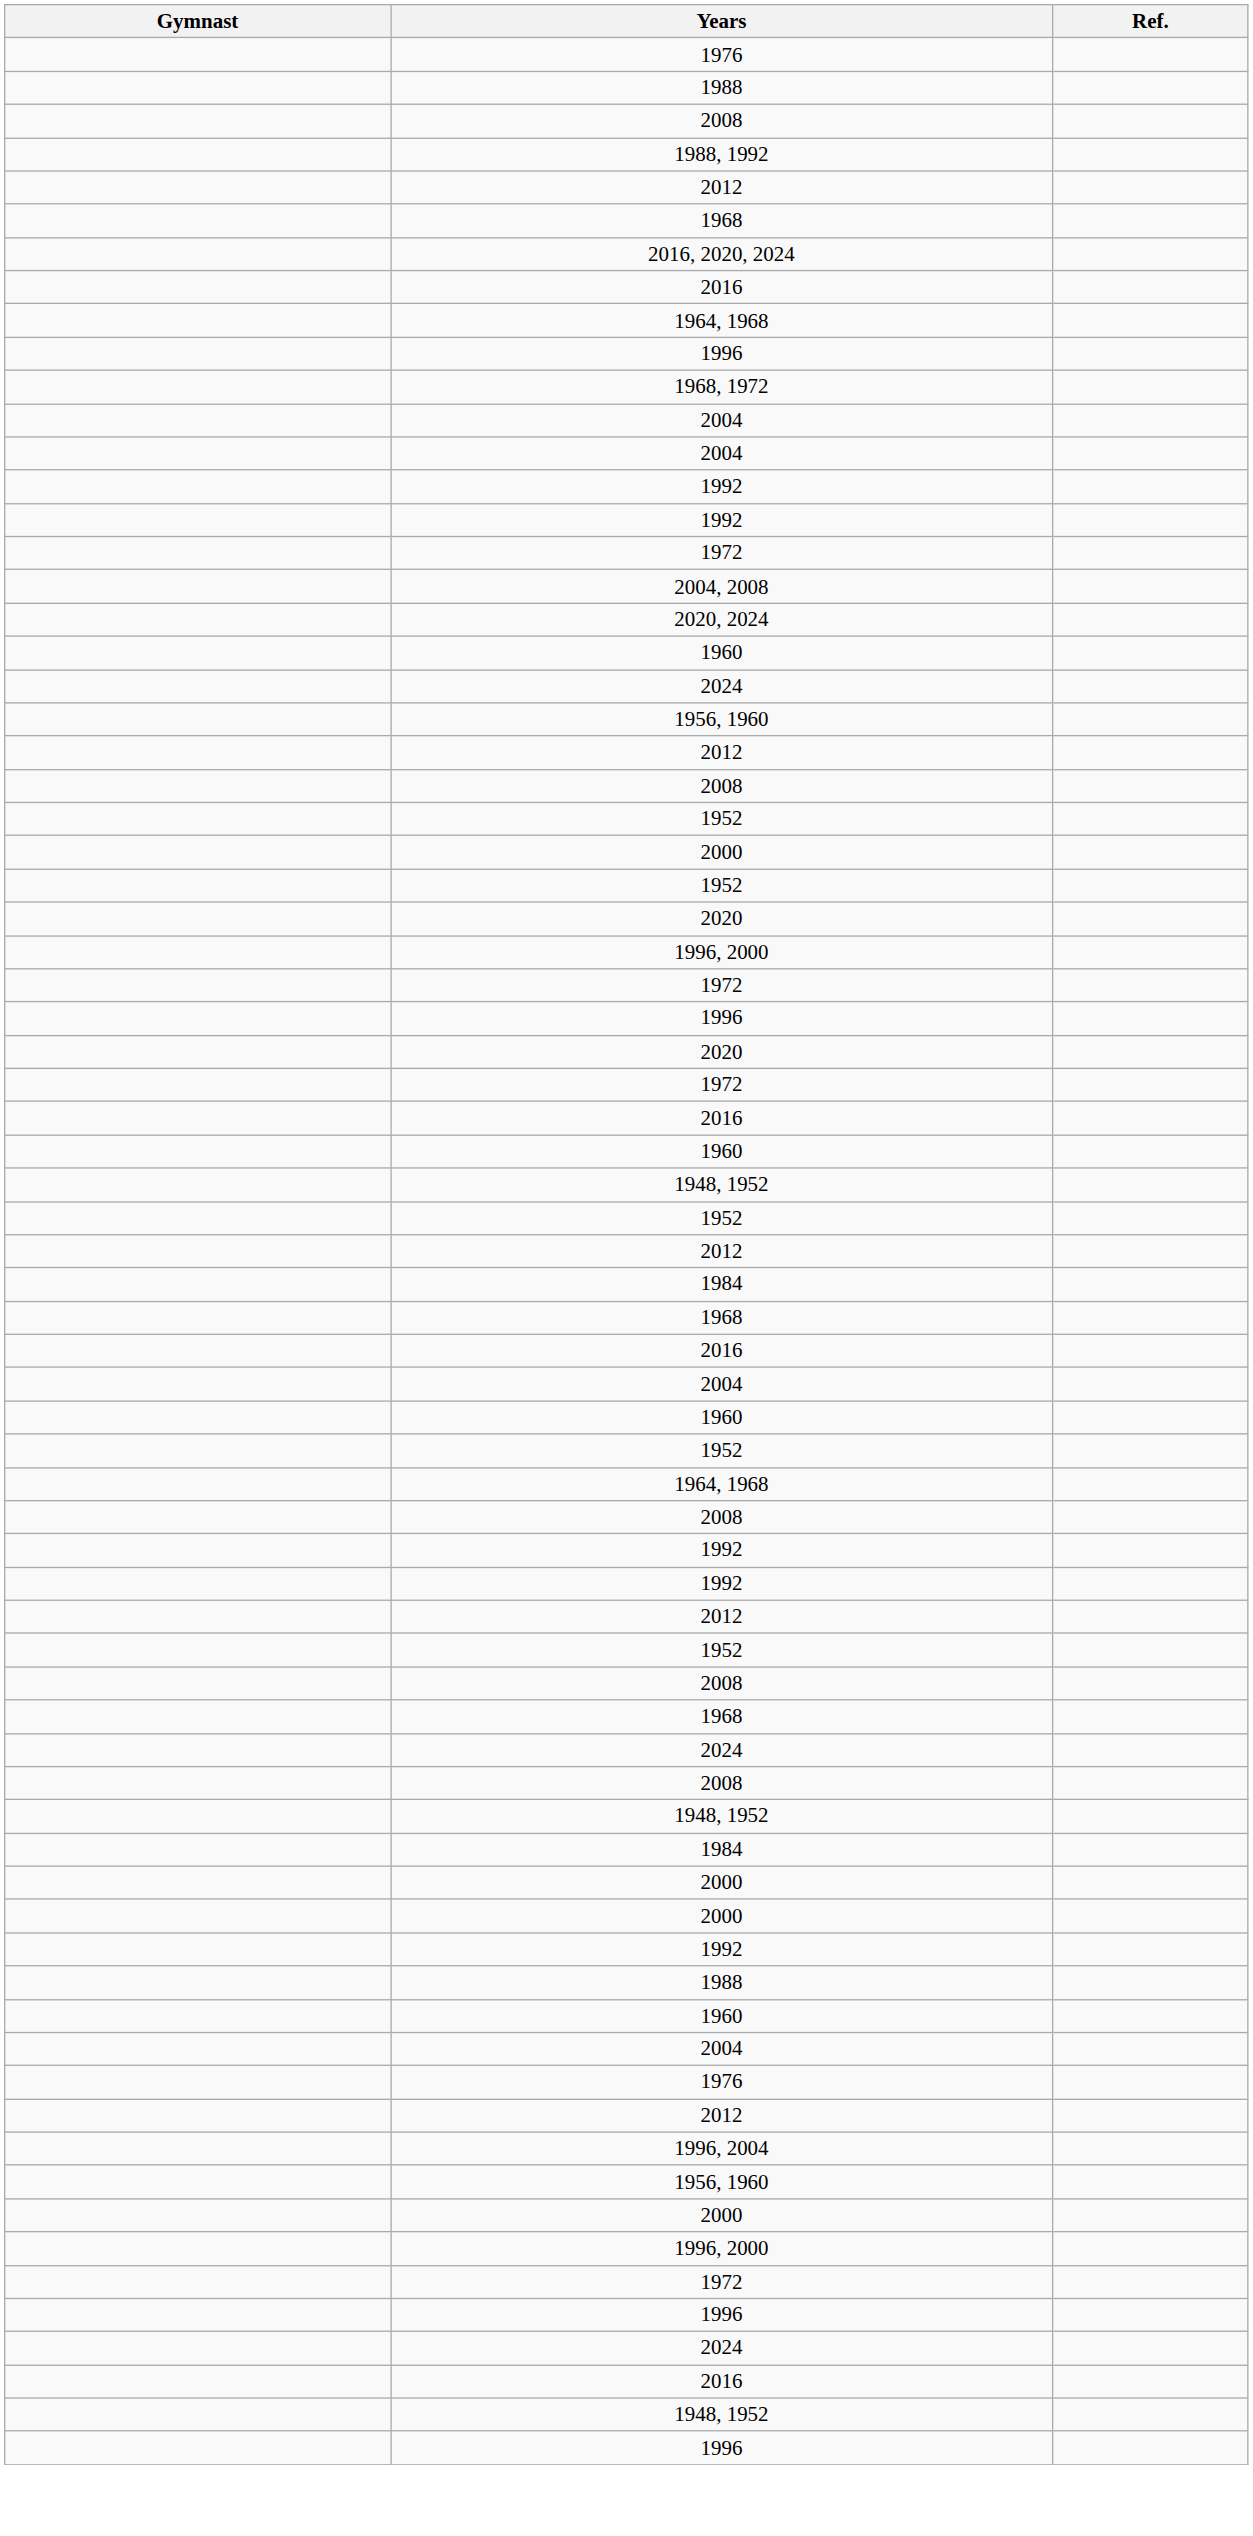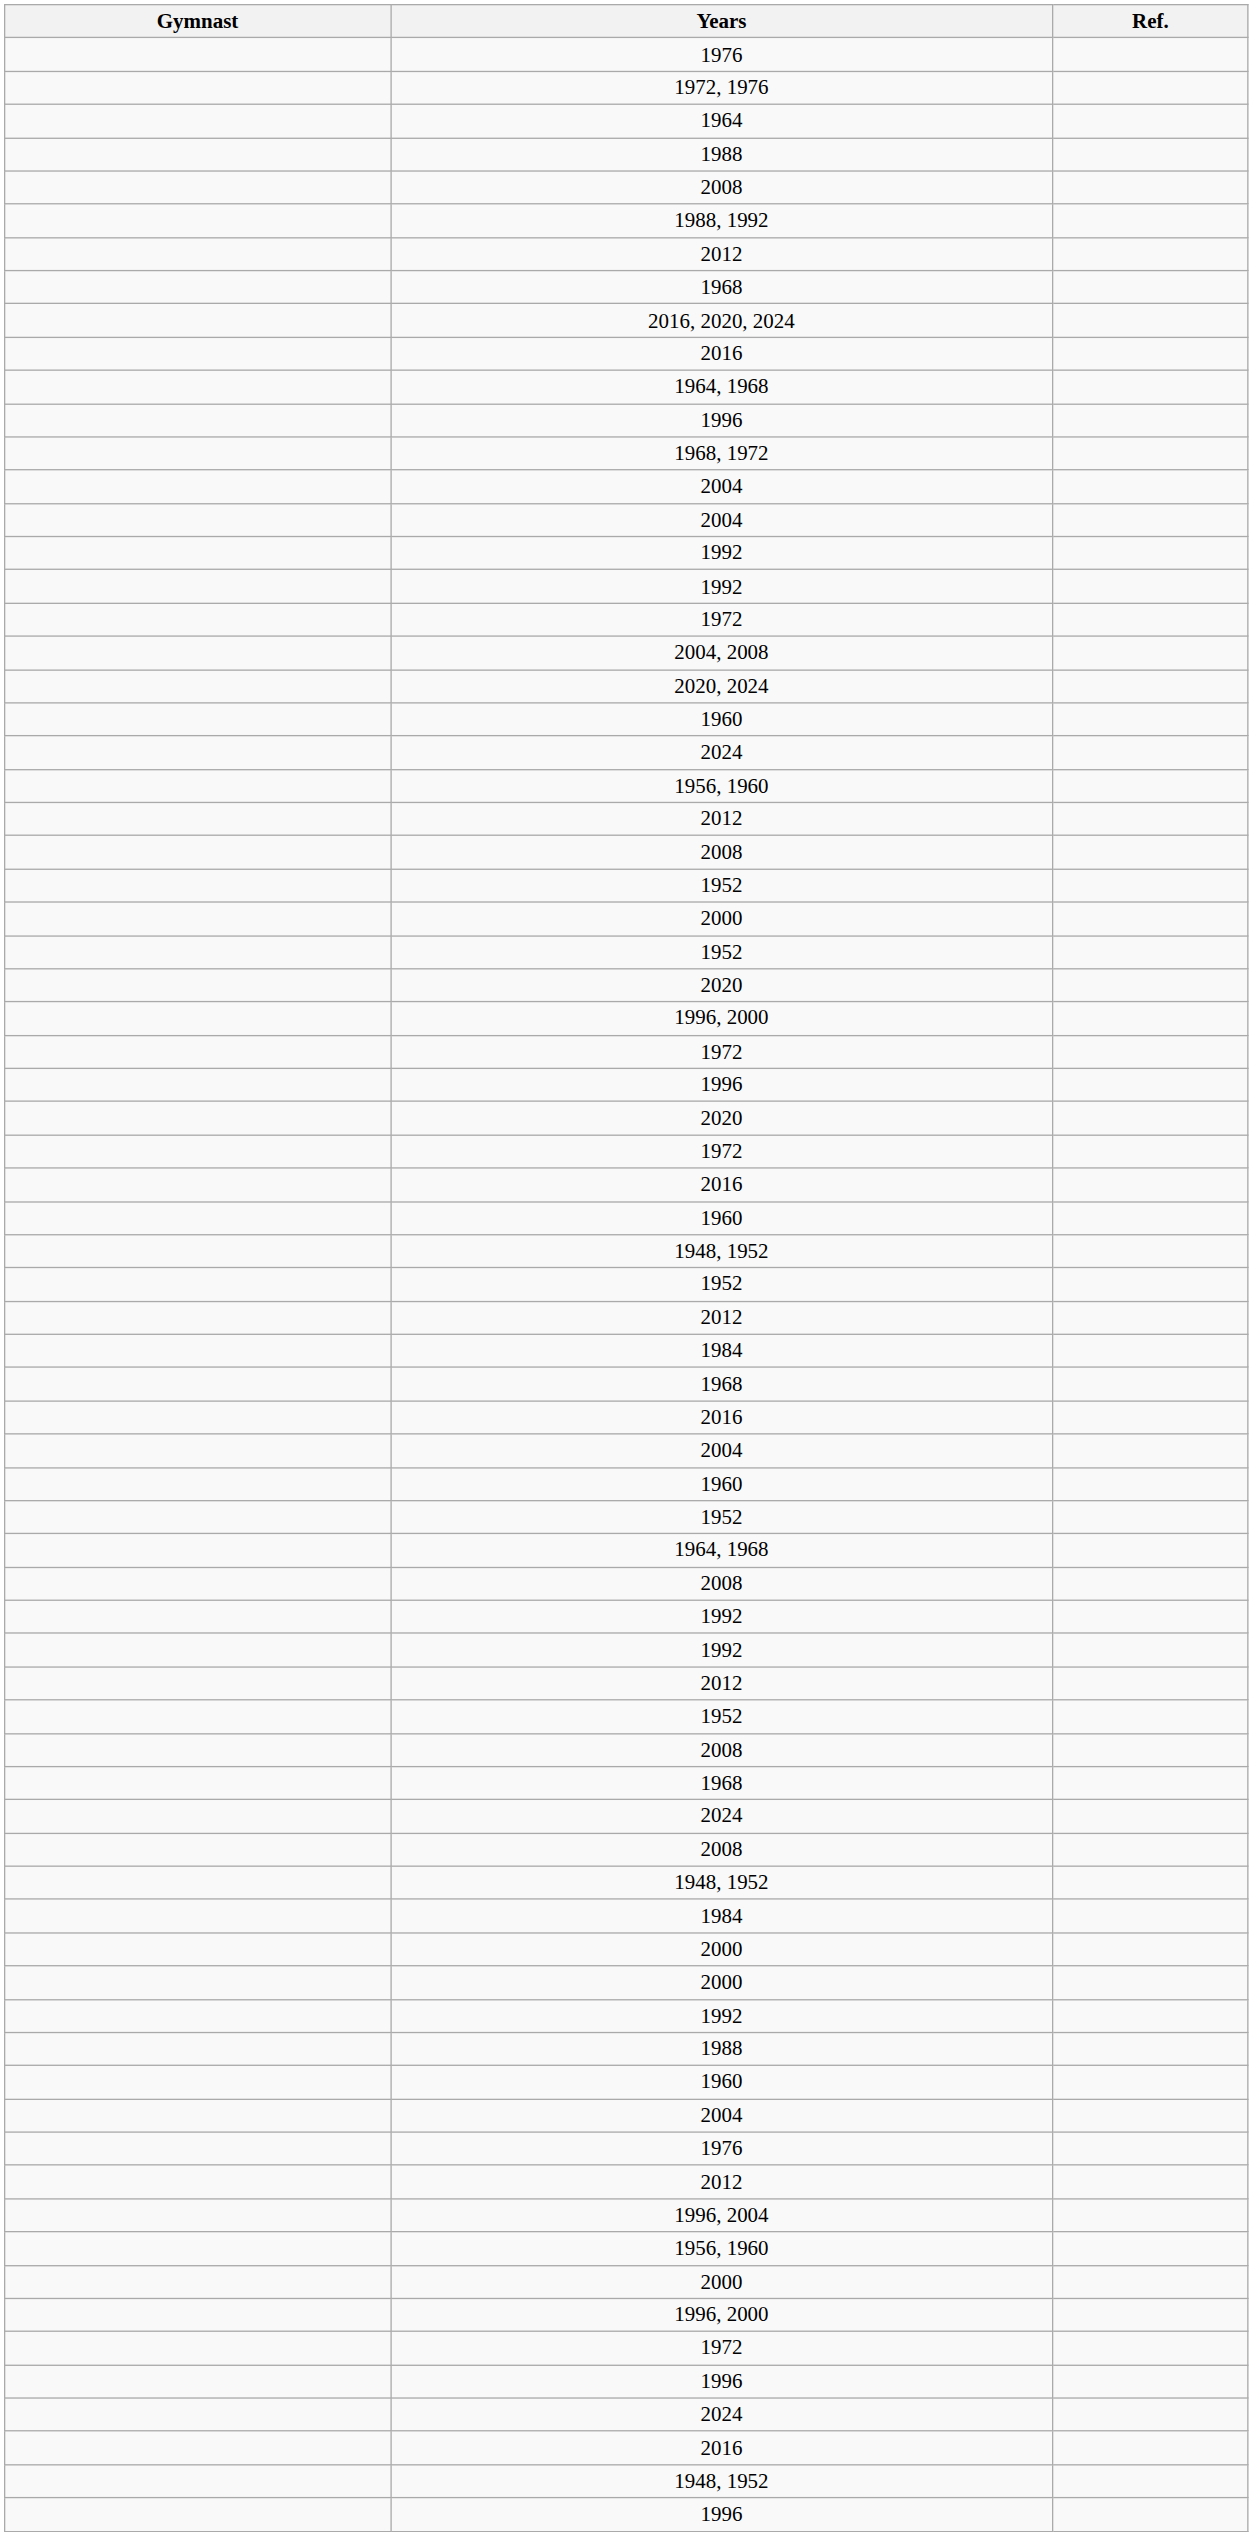 <table class="wikitable sortable" width=60% style="text-align:center;">
 <tr>
 <th>Gymnast</th>
 <th>Years</th>
 <th class="unsortable">Ref.</th>
 </tr>
 <tr>
 <td></td>
 <td>1976</td>
+<td></td>
+</tr>
+<tr>
+<td></td>
+<td>1972, 1976</td>
+<td></td>
+</tr>
+<tr>
+<td></td>
+<td>1964</td>
 <td></td>
 </tr>
 <tr>
 <td></td>
 <td>1988</td>
 <td></td>
 </tr>
 <tr>
 <td></td>
 <td>2008</td>
 <td></td>
 </tr>
 <tr>
 <td></td>
 <td>1988, 1992</td>
 <td></td>
 </tr>
 <tr>
 <td></td>
 <td>2012</td>
 <td></td>
 </tr>
 <tr>
 <td></td>
 <td>1968</td>
 <td></td>
 </tr>
 <tr>
 <td></td>
 <td>2016, 2020, 2024</td>
 <td></td>
 </tr>
 <tr>
 <td></td>
 <td>2016</td>
 <td></td>
 </tr>
 <tr>
 <td></td>
 <td>1964, 1968</td>
 <td></td>
 </tr>
 <tr>
 <td></td>
 <td>1996</td>
 <td></td>
 </tr>
 <tr>
 <td></td>
 <td>1968, 1972</td>
 <td></td>
 </tr>
 <tr>
 <td></td>
 <td>2004</td>
 <td></td>
 </tr>
 <tr>
 <td></td>
 <td>2004</td>
 <td></td>
 </tr>
 <tr>
 <td></td>
 <td>1992</td>
 <td></td>
 </tr>
 <tr>
 <td></td>
 <td>1992</td>
 <td></td>
 </tr>
 <tr>
 <td></td>
 <td>1972</td>
 <td></td>
 </tr>
 <tr>
 <td></td>
 <td>2004, 2008</td>
 <td></td>
 </tr>
 <tr>
 <td></td>
 <td>2020, 2024</td>
 <td></td>
 </tr>
 <tr>
 <td></td>
 <td>1960</td>
 <td></td>
 </tr>
 <tr>
 <td></td>
 <td>2024</td>
 <td></td>
 </tr>
 <tr>
 <td></td>
 <td>1956, 1960</td>
 <td></td>
 </tr>
 <tr>
 <td></td>
 <td>2012</td>
 <td></td>
 </tr>
 <tr>
 <td></td>
 <td>2008</td>
 <td></td>
 </tr>
 <tr>
 <td></td>
 <td>1952</td>
 <td></td>
 </tr>
 <tr>
 <td></td>
 <td>2000</td>
 <td></td>
 </tr>
 <tr>
 <td></td>
 <td>1952</td>
 <td></td>
 </tr>
 <tr>
 <td></td>
 <td>2020</td>
 <td></td>
 </tr>
 <tr>
 <td></td>
 <td>1996, 2000</td>
 <td></td>
 </tr>
 <tr>
 <td></td>
 <td>1972</td>
 <td></td>
 </tr>
 <tr>
 <td></td>
 <td>1996</td>
 <td></td>
 </tr>
 <tr>
 <td></td>
 <td>2020</td>
 <td></td>
 </tr>
 <tr>
 <td></td>
 <td>1972</td>
 <td></td>
 </tr>
 <tr>
 <td></td>
 <td>2016</td>
 <td></td>
 </tr>
 <tr>
 <td></td>
 <td>1960</td>
 <td></td>
 </tr>
 <tr>
 <td></td>
 <td>1948, 1952</td>
 <td></td>
 </tr>
 <tr>
 <td></td>
 <td>1952</td>
 <td></td>
 </tr>
 <tr>
 <td></td>
 <td>2012</td>
 <td></td>
 </tr>
 <tr>
 <td></td>
 <td>1984</td>
 <td></td>
 </tr>
 <tr>
 <td></td>
 <td>1968</td>
 <td></td>
 </tr>
 <tr>
 <td></td>
 <td>2016</td>
 <td></td>
 </tr>
 <tr>
 <td></td>
 <td>2004</td>
 <td></td>
 </tr>
 <tr>
 <td></td>
 <td>1960</td>
 <td></td>
 </tr>
 <tr>
 <td></td>
 <td>1952</td>
 <td></td>
 </tr>
 <tr>
 <td></td>
 <td>1964, 1968</td>
 <td></td>
 </tr>
 <tr>
 <td></td>
 <td>2008</td>
 <td></td>
 </tr>
 <tr>
 <td></td>
 <td>1992</td>
 <td></td>
 </tr>
 <tr>
 <td></td>
 <td>1992</td>
 <td></td>
 </tr>
 <tr>
 <td></td>
 <td>2012</td>
 <td></td>
 </tr>
 <tr>
 <td></td>
 <td>1952</td>
 <td></td>
 </tr>
 <tr>
 <td></td>
 <td>2008</td>
 <td></td>
 </tr>
 <tr>
 <td></td>
 <td>1968</td>
 <td></td>
 </tr>
 <tr>
 <td></td>
 <td>2024</td>
 <td></td>
 </tr>
 <tr>
 <td></td>
 <td>2008</td>
 <td></td>
 </tr>
 <tr>
 <td></td>
 <td>1948, 1952</td>
 <td></td>
 </tr>
 <tr>
 <td></td>
 <td>1984</td>
 <td></td>
 </tr>
 <tr>
 <td></td>
 <td>2000</td>
 <td></td>
 </tr>
 <tr>
 <td></td>
 <td>2000</td>
 <td></td>
 </tr>
 <tr>
 <td></td>
 <td>1992</td>
 <td></td>
 </tr>
 <tr>
 <td></td>
 <td>1988</td>
 <td></td>
 </tr>
 <tr>
 <td></td>
 <td>1960</td>
 <td></td>
 </tr>
 <tr>
 <td></td>
 <td>2004</td>
 <td></td>
 </tr>
 <tr>
 <td></td>
 <td>1976</td>
 <td></td>
 </tr>
 <tr>
 <td></td>
 <td>2012</td>
 <td></td>
 </tr>
 <tr>
 <td></td>
 <td>1996, 2004</td>
 <td></td>
 </tr>
 <tr>
 <td></td>
 <td>1956, 1960</td>
 <td></td>
 </tr>
 <tr>
 <td></td>
 <td>2000</td>
 <td></td>
 </tr>
 <tr>
 <td></td>
 <td>1996, 2000</td>
 <td></td>
 </tr>
 <tr>
 <td></td>
 <td>1972</td>
 <td></td>
 </tr>
 <tr>
 <td></td>
 <td>1996</td>
 <td></td>
 </tr>
 <tr>
 <td></td>
 <td>2024</td>
 <td></td>
 </tr>
 <tr>
 <td></td>
 <td>2016</td>
 <td></td>
 </tr>
 <tr>
 <td></td>
 <td>1948, 1952</td>
 <td></td>
 </tr>
 <tr>
 <td></td>
 <td>1996</td>
 <td></td>
 </tr>
 </table>
